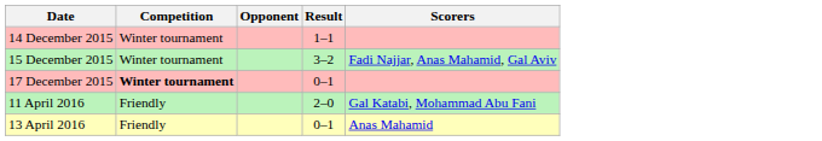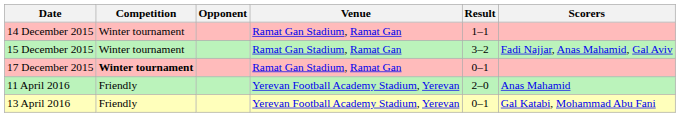 <table class="wikitable">
 <tr>
 <th>Date</th>
 <th>Competition</th>
 <th>Opponent</th>
+<th>Venue</th>
 <th>Result</th>
 <th>Scorers</th>
 </tr>
 <tr bgcolor="#FFBBBB">
 <td>14 December 2015</td>
 <td>Winter tournament</td>
 <td></td>
+<td><a href='#'>Ramat Gan Stadium</a>, <a href='#'>Ramat Gan</a></td>
 <td align=center>1–1</td>
 <td></td>
 </tr>
 <tr bgcolor="#BBF3BB">
 <td>15 December 2015</td>
 <td>Winter tournament</td>
 <td></td>
+<td><a href='#'>Ramat Gan Stadium</a>, <a href='#'>Ramat Gan</a></td>
 <td align=center>3–2</td>
 <td><a href='#'>Fadi Najjar</a>, <a href='#'>Anas Mahamid</a>, <a href='#'>Gal Aviv</a></td>
 </tr>
 <tr bgcolor="#FFBBBB">
 <td>17 December 2015</td>
 <td><strong>Winter tournament</strong></td>
 <td></td>
+<td><a href='#'>Ramat Gan Stadium</a>, <a href='#'>Ramat Gan</a></td>
 <td align=center>0–1</td>
 <td></td>
 </tr>
 <tr bgcolor="#BBF3BB">
 <td>11 April 2016</td>
 <td>Friendly</td>
 <td></td>
+<td><a href='#'>Yerevan Football Academy Stadium</a>, <a href='#'>Yerevan</a></td>
 <td align=center>2–0</td>
-<td><a href='#'>Gal Katabi</a>, <a href='#'>Mohammad Abu Fani</a></td>
+<td><a href='#'>Anas Mahamid</a></td>
 </tr>
 <tr bgcolor="#FFFFBB">
 <td>13 April 2016</td>
 <td>Friendly</td>
 <td></td>
+<td><a href='#'>Yerevan Football Academy Stadium</a>, <a href='#'>Yerevan</a></td>
 <td align=center>0–1</td>
-<td><a href='#'>Anas Mahamid</a></td>
+<td><a href='#'>Gal Katabi</a>, <a href='#'>Mohammad Abu Fani</a></td>
 </tr>
 </table>
